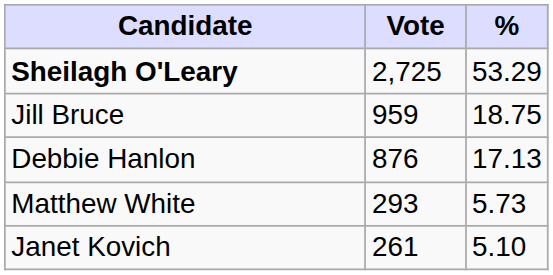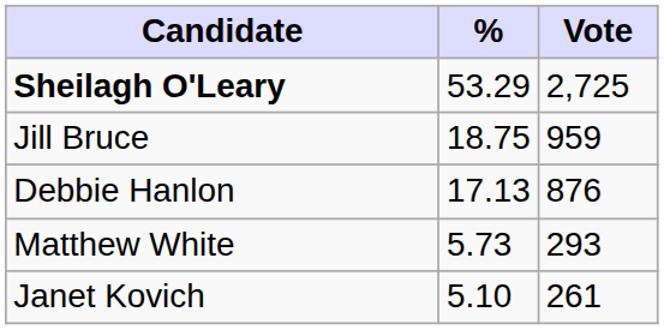 <table class="wikitable">
 <tr>
 <th style="background:#ddf; width:200px;">Candidate </th>
+<th style="background:#ddf; width:30px;">%</th>
 <th style="background:#ddf; width:50px;">Vote</th>
-<th style="background:#ddf; width:30px;">%</th>
 </tr>
 <tr>
 <td><strong>Sheilagh O'Leary</strong></td>
+<td>53.29</td>
 <td>2,725</td>
-<td>53.29</td>
 </tr>
 <tr>
 <td>Jill Bruce</td>
+<td>18.75</td>
 <td>959</td>
-<td>18.75</td>
 </tr>
 <tr>
 <td>Debbie Hanlon</td>
+<td>17.13</td>
 <td>876</td>
-<td>17.13</td>
 </tr>
 <tr>
 <td>Matthew White</td>
+<td>5.73</td>
 <td>293</td>
-<td>5.73</td>
 </tr>
 <tr>
 <td>Janet Kovich</td>
+<td>5.10</td>
 <td>261</td>
-<td>5.10</td>
 </tr>
 </table>
